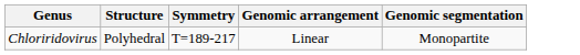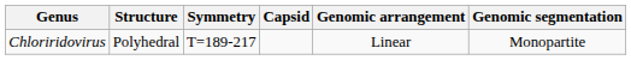 <table class="wikitable sortable" style="text-align:center">
 <tr>
 <th>Genus</th>
 <th>Structure</th>
 <th>Symmetry</th>
+<th>Capsid</th>
 <th>Genomic arrangement</th>
 <th>Genomic segmentation</th>
 </tr>
 <tr>
 <td><em>Chloriridovirus</em></td>
 <td>Polyhedral</td>
 <td>T=189-217</td>
+<td></td>
 <td>Linear</td>
 <td>Monopartite</td>
 </tr>
 </table>
